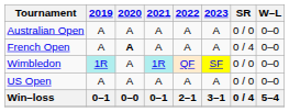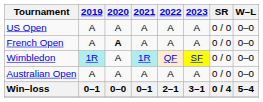 <table class=wikitable style=text-align:center>
 <tr>
 <th>Tournament</th>
 <th><a href='#'>2019</a></th>
 <th><a href='#'>2020</a></th>
 <th><a href='#'>2021</a></th>
 <th><a href='#'>2022</a></th>
 <th><a href='#'>2023</a></th>
 <th>SR</th>
 <th>W–L</th>
 </tr>
 <tr>
-<td align=left><a href='#'>Australian Open</a></td>
+<td align=left><a href='#'>US Open</a></td>
 <td>A</td>
 <td>A</td>
 <td>A</td>
 <td>A</td>
 <td>A</td>
 <td>0 / 0</td>
 <td>0–0</td>
 </tr>
 <tr>
 <td align=left><a href='#'>French Open</a></td>
 <td>A</td>
 <td><strong>A</strong></td>
 <td>A</td>
 <td>A</td>
 <td>A</td>
-<td>0 / 4</td>
+<td>0 / 0</td>
 <td>0–0</td>
 </tr>
 <tr>
 <td align=left><a href='#'>Wimbledon</a></td>
 <td bgcolor=afeeee><a href='#'>1R</a></td>
 <td>A</td>
 <td bgcolor=afeeee><a href='#'>1R</a></td>
 <td bgcolor=ffebcd><a href='#'>QF</a></td>
 <td bgcolor=yellow><a href='#'>SF</a></td>
 <td>0 / 0</td>
 <td>0–0</td>
 </tr>
 <tr>
-<td align=left><a href='#'>US Open</a></td>
+<td align=left><a href='#'>Australian Open</a></td>
 <td>A</td>
 <td>A</td>
 <td>A</td>
 <td>A</td>
 <td>A</td>
 <td>0 / 0</td>
 <td>0–0</td>
 </tr>
 <tr style=font-weight:bold;background:#efefef>
 <th style=text-align:left>Win–loss</th>
 <th>0–1</th>
 <th>0–0</th>
 <th>0–1</th>
 <th>2–1</th>
 <th>3–1</th>
 <th>0 / 4</th>
 <th>5–4</th>
 </tr>
 <tr>
 </tr>
 </table>
